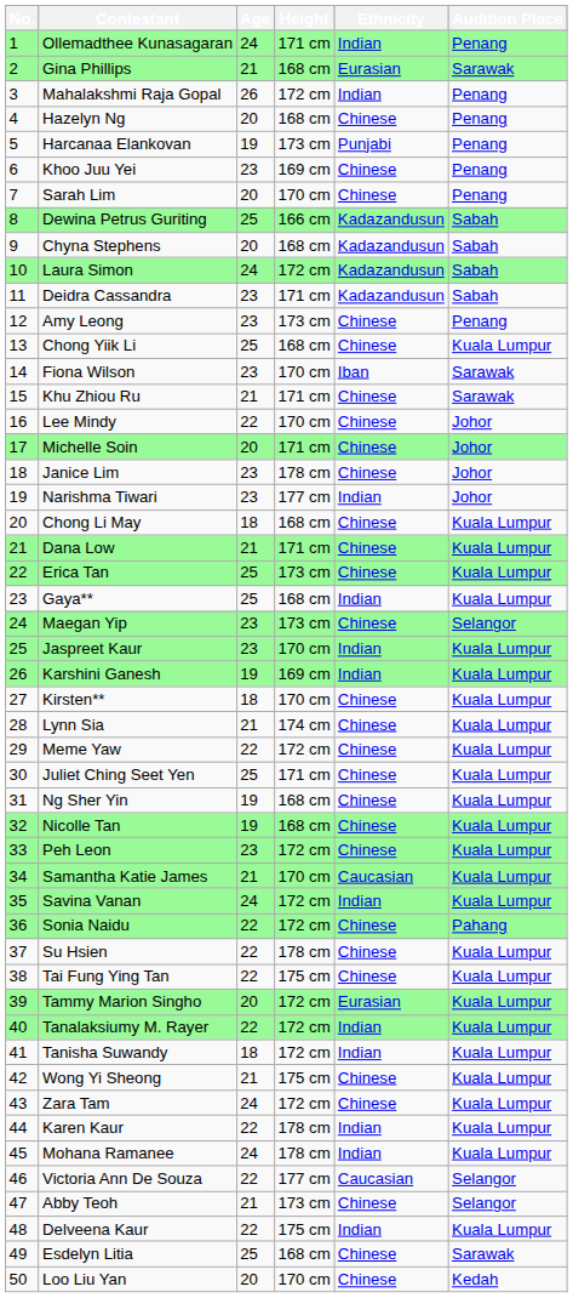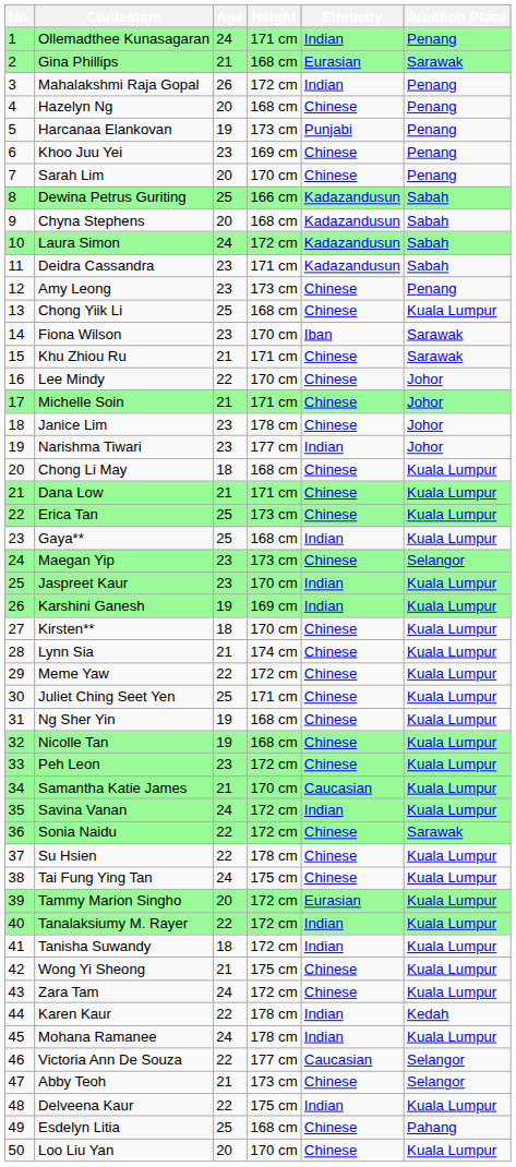 <table class="wikitable sortable" style="font-size: 85%;">
 <tr style="color:#fff; background:gray; text-align:center;">
 <th>No.</th>
 <th>Contestant</th>
 <th>Age</th>
 <th>Height</th>
 <th>Ethnicity</th>
 <th>Audition Place</th>
 </tr>
 <tr style="background:palegreen;">
 <td>1</td>
 <td>Ollemadthee Kunasagaran</td>
 <td>24</td>
 <td>171 cm</td>
 <td><a href='#'>Indian</a></td>
 <td><a href='#'>Penang</a></td>
 </tr>
 <tr style="background:palegreen;">
 <td>2</td>
 <td>Gina Phillips</td>
 <td>21</td>
 <td>168 cm</td>
 <td><a href='#'>Eurasian</a></td>
 <td><a href='#'>Sarawak</a></td>
 </tr>
 <tr>
 <td>3</td>
 <td>Mahalakshmi Raja Gopal</td>
 <td>26</td>
 <td>172 cm</td>
 <td><a href='#'>Indian</a></td>
 <td><a href='#'>Penang</a></td>
 </tr>
 <tr>
 <td>4</td>
 <td>Hazelyn Ng</td>
 <td>20</td>
 <td>168 cm</td>
 <td><a href='#'>Chinese</a></td>
 <td><a href='#'>Penang</a></td>
 </tr>
 <tr>
 <td>5</td>
 <td>Harcanaa Elankovan</td>
 <td>19</td>
 <td>173 cm</td>
 <td><a href='#'>Punjabi</a></td>
 <td><a href='#'>Penang</a></td>
 </tr>
 <tr>
 <td>6</td>
 <td>Khoo Juu Yei</td>
 <td>23</td>
 <td>169 cm</td>
 <td><a href='#'>Chinese</a></td>
 <td><a href='#'>Penang</a></td>
 </tr>
 <tr>
 <td>7</td>
 <td>Sarah Lim</td>
 <td>20</td>
 <td>170 cm</td>
 <td><a href='#'>Chinese</a></td>
 <td><a href='#'>Penang</a></td>
 </tr>
 <tr style="background:palegreen;">
 <td>8</td>
 <td>Dewina Petrus Guriting</td>
 <td>25</td>
 <td>166 cm</td>
 <td><a href='#'>Kadazandusun</a></td>
 <td><a href='#'>Sabah</a></td>
 </tr>
 <tr>
 <td>9</td>
 <td>Chyna Stephens</td>
 <td>20</td>
 <td>168 cm</td>
 <td><a href='#'>Kadazandusun</a></td>
 <td><a href='#'>Sabah</a></td>
 </tr>
 <tr style="background:palegreen;">
 <td>10</td>
 <td>Laura Simon</td>
 <td>24</td>
 <td>172 cm</td>
 <td><a href='#'>Kadazandusun</a></td>
 <td><a href='#'>Sabah</a></td>
 </tr>
 <tr>
 <td>11</td>
 <td>Deidra Cassandra</td>
 <td>23</td>
 <td>171 cm</td>
 <td><a href='#'>Kadazandusun</a></td>
 <td><a href='#'>Sabah</a></td>
 </tr>
 <tr>
 <td>12</td>
 <td>Amy Leong</td>
 <td>23</td>
 <td>173 cm</td>
 <td><a href='#'>Chinese</a></td>
 <td><a href='#'>Penang</a></td>
 </tr>
 <tr>
 <td>13</td>
 <td>Chong Yiik Li</td>
 <td>25</td>
 <td>168 cm</td>
 <td><a href='#'>Chinese</a></td>
 <td><a href='#'>Kuala Lumpur</a></td>
 </tr>
 <tr>
 <td>14</td>
 <td>Fiona Wilson</td>
 <td>23</td>
 <td>170 cm</td>
 <td><a href='#'>Iban</a></td>
 <td><a href='#'>Sarawak</a></td>
 </tr>
 <tr>
 <td>15</td>
 <td>Khu Zhiou Ru</td>
 <td>21</td>
 <td>171 cm</td>
 <td><a href='#'>Chinese</a></td>
 <td><a href='#'>Sarawak</a></td>
 </tr>
 <tr>
 <td>16</td>
 <td>Lee Mindy</td>
 <td>22</td>
 <td>170 cm</td>
 <td><a href='#'>Chinese</a></td>
 <td><a href='#'>Johor</a></td>
 </tr>
 <tr style="background:palegreen;">
 <td>17</td>
 <td>Michelle Soin</td>
-<td>20</td>
+<td>21</td>
 <td>171 cm</td>
 <td><a href='#'>Chinese</a></td>
 <td><a href='#'>Johor</a></td>
 </tr>
 <tr>
 <td>18</td>
 <td>Janice Lim</td>
 <td>23</td>
 <td>178 cm</td>
 <td><a href='#'>Chinese</a></td>
 <td><a href='#'>Johor</a></td>
 </tr>
 <tr>
 <td>19</td>
 <td>Narishma Tiwari</td>
 <td>23</td>
 <td>177 cm</td>
 <td><a href='#'>Indian</a></td>
 <td><a href='#'>Johor</a></td>
 </tr>
 <tr>
 <td>20</td>
 <td>Chong Li May</td>
 <td>18</td>
 <td>168 cm</td>
 <td><a href='#'>Chinese</a></td>
 <td><a href='#'>Kuala Lumpur</a></td>
 </tr>
 <tr style="background:palegreen;">
 <td>21</td>
 <td>Dana Low</td>
 <td>21</td>
 <td>171 cm</td>
 <td><a href='#'>Chinese</a></td>
 <td><a href='#'>Kuala Lumpur</a></td>
 </tr>
 <tr style="background:palegreen;">
 <td>22</td>
 <td>Erica Tan</td>
 <td>25</td>
 <td>173 cm</td>
 <td><a href='#'>Chinese</a></td>
 <td><a href='#'>Kuala Lumpur</a></td>
 </tr>
 <tr>
 <td>23</td>
 <td>Gaya**</td>
 <td>25</td>
 <td>168 cm</td>
 <td><a href='#'>Indian</a></td>
 <td><a href='#'>Kuala Lumpur</a></td>
 </tr>
 <tr style="background:palegreen;">
 <td>24</td>
 <td>Maegan Yip</td>
 <td>23</td>
 <td>173 cm</td>
 <td><a href='#'>Chinese</a></td>
 <td><a href='#'>Selangor</a></td>
 </tr>
 <tr style="background:palegreen;">
 <td>25</td>
 <td>Jaspreet Kaur</td>
 <td>23</td>
 <td>170 cm</td>
 <td><a href='#'>Indian</a></td>
 <td><a href='#'>Kuala Lumpur</a></td>
 </tr>
 <tr style="background:palegreen;">
 <td>26</td>
 <td>Karshini Ganesh</td>
 <td>19</td>
 <td>169 cm</td>
 <td><a href='#'>Indian</a></td>
 <td><a href='#'>Kuala Lumpur</a></td>
 </tr>
 <tr>
 <td>27</td>
 <td>Kirsten**</td>
 <td>18</td>
 <td>170 cm</td>
 <td><a href='#'>Chinese</a></td>
 <td><a href='#'>Kuala Lumpur</a></td>
 </tr>
 <tr>
 <td>28</td>
 <td>Lynn Sia</td>
 <td>21</td>
 <td>174 cm</td>
 <td><a href='#'>Chinese</a></td>
 <td><a href='#'>Kuala Lumpur</a></td>
 </tr>
 <tr>
 <td>29</td>
 <td>Meme Yaw</td>
 <td>22</td>
 <td>172 cm</td>
 <td><a href='#'>Chinese</a></td>
 <td><a href='#'>Kuala Lumpur</a></td>
 </tr>
 <tr>
 <td>30</td>
 <td>Juliet Ching Seet Yen</td>
 <td>25</td>
 <td>171 cm</td>
 <td><a href='#'>Chinese</a></td>
 <td><a href='#'>Kuala Lumpur</a></td>
 </tr>
 <tr>
 <td>31</td>
 <td>Ng Sher Yin</td>
 <td>19</td>
 <td>168 cm</td>
 <td><a href='#'>Chinese</a></td>
 <td><a href='#'>Kuala Lumpur</a></td>
 </tr>
 <tr style="background:palegreen;">
 <td>32</td>
 <td>Nicolle Tan</td>
 <td>19</td>
 <td>168 cm</td>
 <td><a href='#'>Chinese</a></td>
 <td><a href='#'>Kuala Lumpur</a></td>
 </tr>
 <tr style="background:palegreen;">
 <td>33</td>
 <td>Peh Leon</td>
 <td>23</td>
 <td>172 cm</td>
 <td><a href='#'>Chinese</a></td>
 <td><a href='#'>Kuala Lumpur</a></td>
 </tr>
 <tr style="background:palegreen;">
 <td>34</td>
 <td>Samantha Katie James</td>
 <td>21</td>
 <td>170 cm</td>
 <td><a href='#'>Caucasian</a></td>
 <td><a href='#'>Kuala Lumpur</a></td>
 </tr>
 <tr style="background:palegreen;">
 <td>35</td>
 <td>Savina Vanan</td>
 <td>24</td>
 <td>172 cm</td>
 <td><a href='#'>Indian</a></td>
 <td><a href='#'>Kuala Lumpur</a></td>
 </tr>
 <tr style="background:palegreen;">
 <td>36</td>
 <td>Sonia Naidu</td>
 <td>22</td>
 <td>172 cm</td>
 <td><a href='#'>Chinese</a></td>
-<td><a href='#'>Pahang</a></td>
+<td><a href='#'>Sarawak</a></td>
 </tr>
 <tr>
 <td>37</td>
 <td>Su Hsien</td>
 <td>22</td>
 <td>178 cm</td>
 <td><a href='#'>Chinese</a></td>
 <td><a href='#'>Kuala Lumpur</a></td>
 </tr>
 <tr>
 <td>38</td>
 <td>Tai Fung Ying Tan</td>
-<td>22</td>
+<td>24</td>
 <td>175 cm</td>
 <td><a href='#'>Chinese</a></td>
 <td><a href='#'>Kuala Lumpur</a></td>
 </tr>
 <tr style="background:palegreen;">
 <td>39</td>
 <td>Tammy Marion Singho</td>
 <td>20</td>
 <td>172 cm</td>
 <td><a href='#'>Eurasian</a></td>
 <td><a href='#'>Kuala Lumpur</a></td>
 </tr>
 <tr style="background:palegreen;">
 <td>40</td>
 <td>Tanalaksiumy M. Rayer</td>
 <td>22</td>
 <td>172 cm</td>
 <td><a href='#'>Indian</a></td>
 <td><a href='#'>Kuala Lumpur</a></td>
 </tr>
 <tr>
 <td>41</td>
 <td>Tanisha Suwandy</td>
 <td>18</td>
 <td>172 cm</td>
 <td><a href='#'>Indian</a></td>
 <td><a href='#'>Kuala Lumpur</a></td>
 </tr>
 <tr>
 <td>42</td>
 <td>Wong Yi Sheong</td>
 <td>21</td>
 <td>175 cm</td>
 <td><a href='#'>Chinese</a></td>
 <td><a href='#'>Kuala Lumpur</a></td>
 </tr>
 <tr>
 <td>43</td>
 <td>Zara Tam</td>
 <td>24</td>
 <td>172 cm</td>
 <td><a href='#'>Chinese</a></td>
 <td><a href='#'>Kuala Lumpur</a></td>
 </tr>
 <tr>
 <td>44</td>
 <td>Karen Kaur</td>
 <td>22</td>
 <td>178 cm</td>
 <td><a href='#'>Indian</a></td>
-<td><a href='#'>Kuala Lumpur</a></td>
+<td><a href='#'>Kedah</a></td>
 </tr>
 <tr>
 <td>45</td>
 <td>Mohana Ramanee</td>
 <td>24</td>
 <td>178 cm</td>
 <td><a href='#'>Indian</a></td>
 <td><a href='#'>Kuala Lumpur</a></td>
 </tr>
 <tr>
 <td>46</td>
 <td>Victoria Ann De Souza</td>
 <td>22</td>
 <td>177 cm</td>
 <td><a href='#'>Caucasian</a></td>
 <td><a href='#'>Selangor</a></td>
 </tr>
 <tr>
 <td>47</td>
 <td>Abby Teoh</td>
 <td>21</td>
 <td>173 cm</td>
 <td><a href='#'>Chinese</a></td>
 <td><a href='#'>Selangor</a></td>
 </tr>
 <tr>
 <td>48</td>
 <td>Delveena Kaur</td>
 <td>22</td>
 <td>175 cm</td>
 <td><a href='#'>Indian</a></td>
 <td><a href='#'>Kuala Lumpur</a></td>
 </tr>
 <tr>
 <td>49</td>
 <td>Esdelyn Litia</td>
 <td>25</td>
 <td>168 cm</td>
 <td><a href='#'>Chinese</a></td>
-<td><a href='#'>Sarawak</a></td>
+<td><a href='#'>Pahang</a></td>
 </tr>
 <tr>
 <td>50</td>
 <td>Loo Liu Yan</td>
 <td>20</td>
 <td>170 cm</td>
 <td><a href='#'>Chinese</a></td>
-<td><a href='#'>Kedah</a></td>
+<td><a href='#'>Kuala Lumpur</a></td>
 </tr>
 </table>
